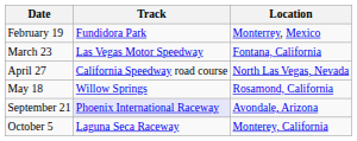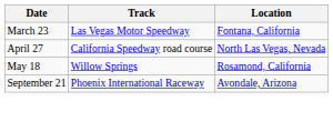 <table class="wikitable" style="font-size: 95%;">
 <tr>
 <th>Date</th>
 <th>Track</th>
 <th>Location</th>
-</tr>
-<tr>
-<td>February 19</td>
-<td><a href='#'>Fundidora Park</a></td>
-<td><a href='#'>Monterrey</a>, <a href='#'>Mexico</a></td>
 </tr>
 <tr>
 <td>March 23</td>
 <td><a href='#'>Las Vegas Motor Speedway</a></td>
 <td><a href='#'>Fontana, California</a></td>
 </tr>
 <tr>
 <td>April 27</td>
 <td><a href='#'>California Speedway</a> road course</td>
 <td><a href='#'>North Las Vegas, Nevada</a></td>
 </tr>
 <tr>
 <td>May 18</td>
 <td><a href='#'>Willow Springs</a></td>
 <td><a href='#'>Rosamond, California</a></td>
 </tr>
 <tr>
 <td>September 21</td>
-<td style="background: lavender;"><a href='#'>Phoenix International Raceway</a></td>
+<td><a href='#'>Phoenix International Raceway</a></td>
 <td><a href='#'>Avondale, Arizona</a></td>
 </tr>
-<tr>
-<td>October 5</td>
-<td><a href='#'>Laguna Seca Raceway</a></td>
-<td><a href='#'>Monterey, California</a></td>
-</tr>
 </table>
